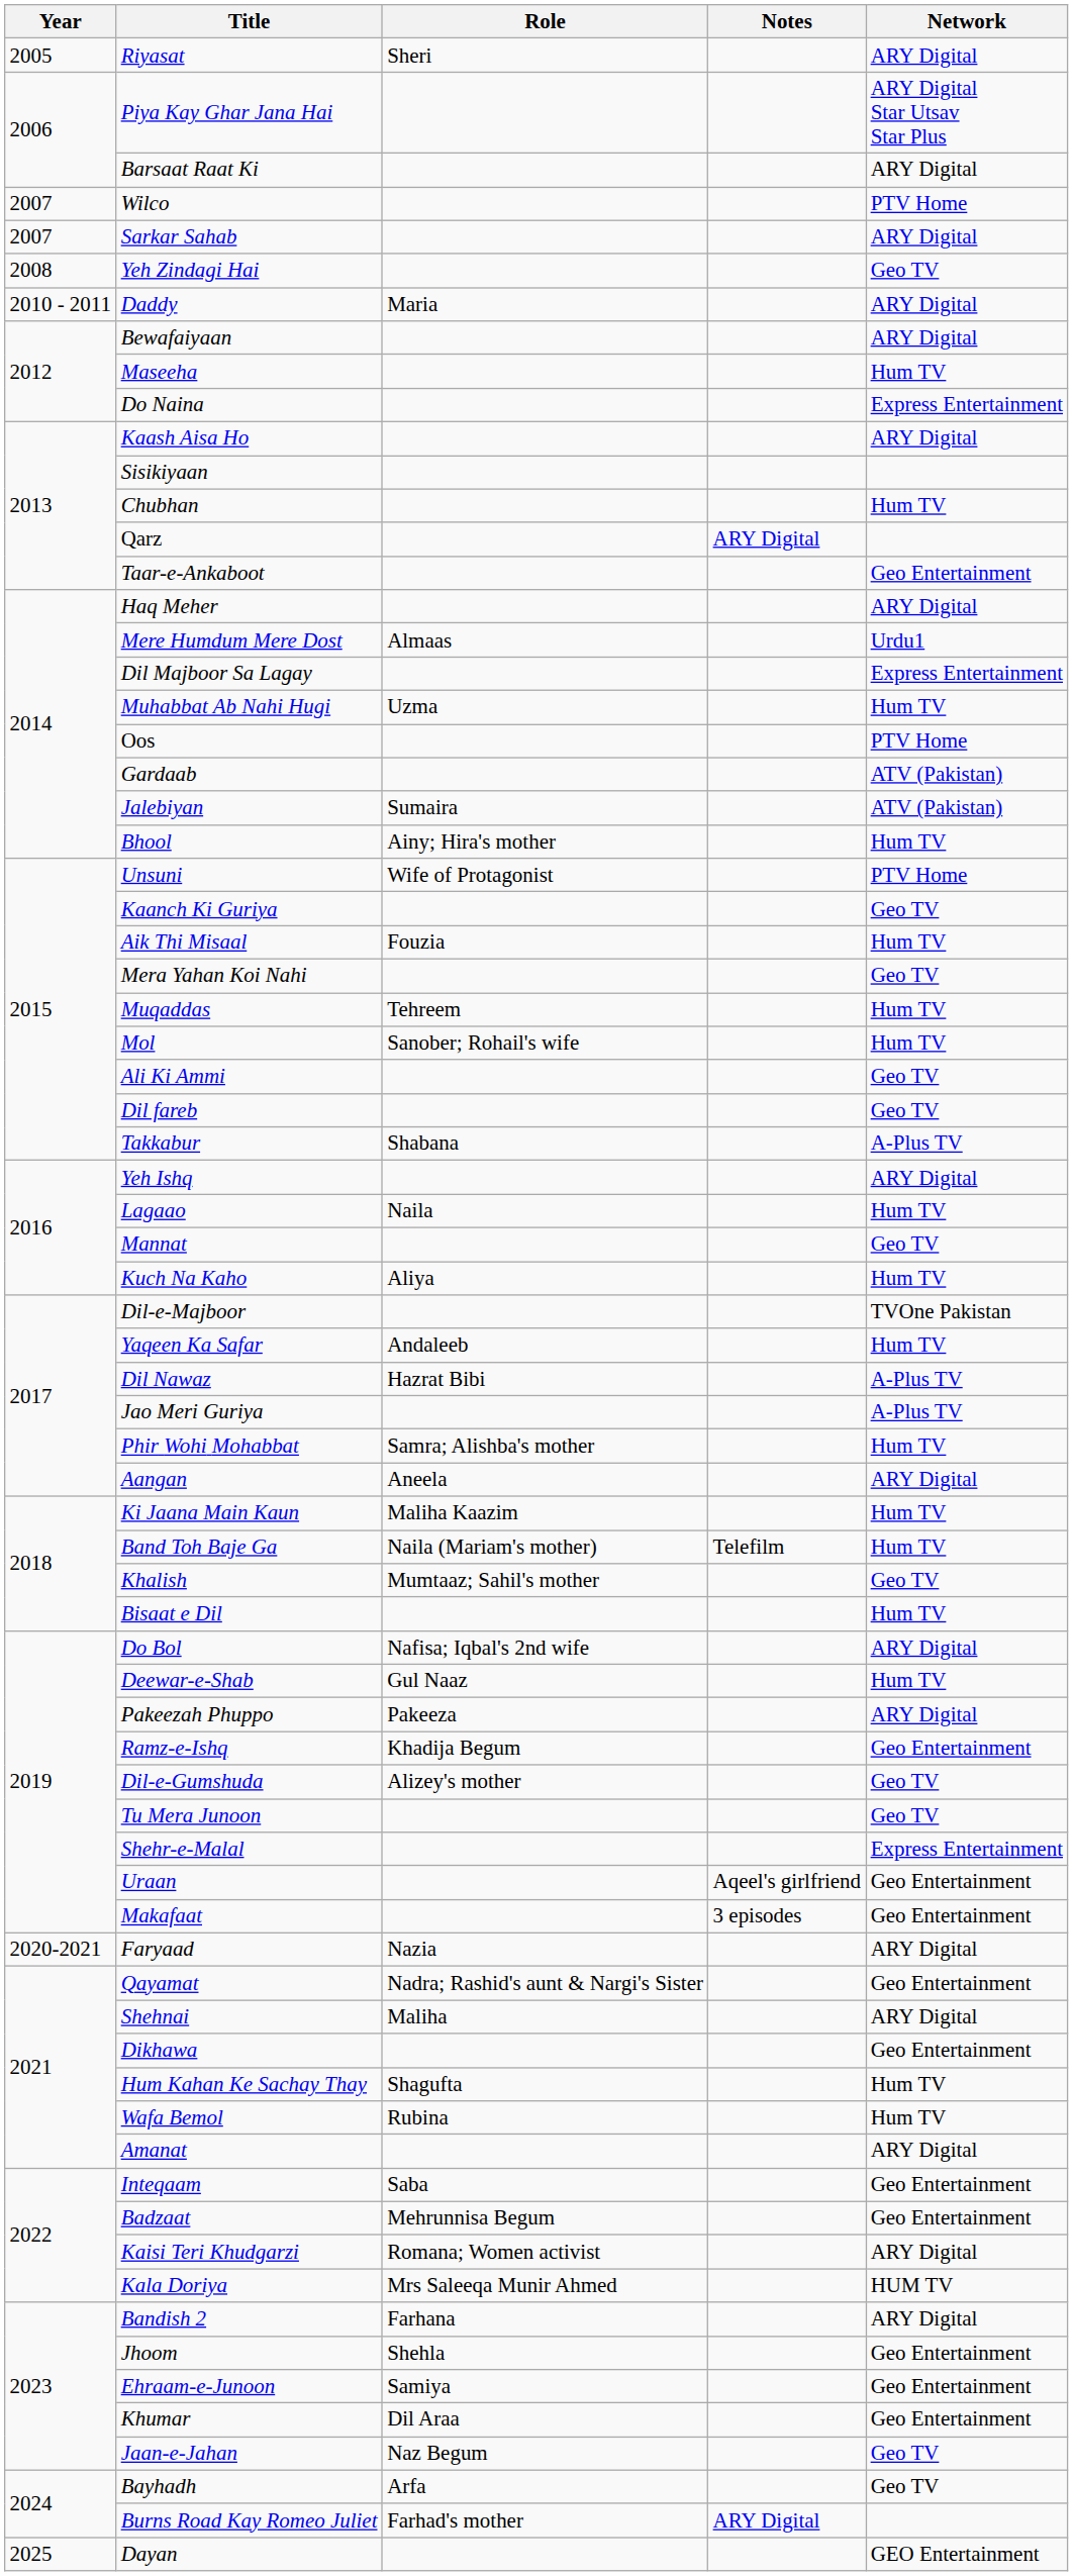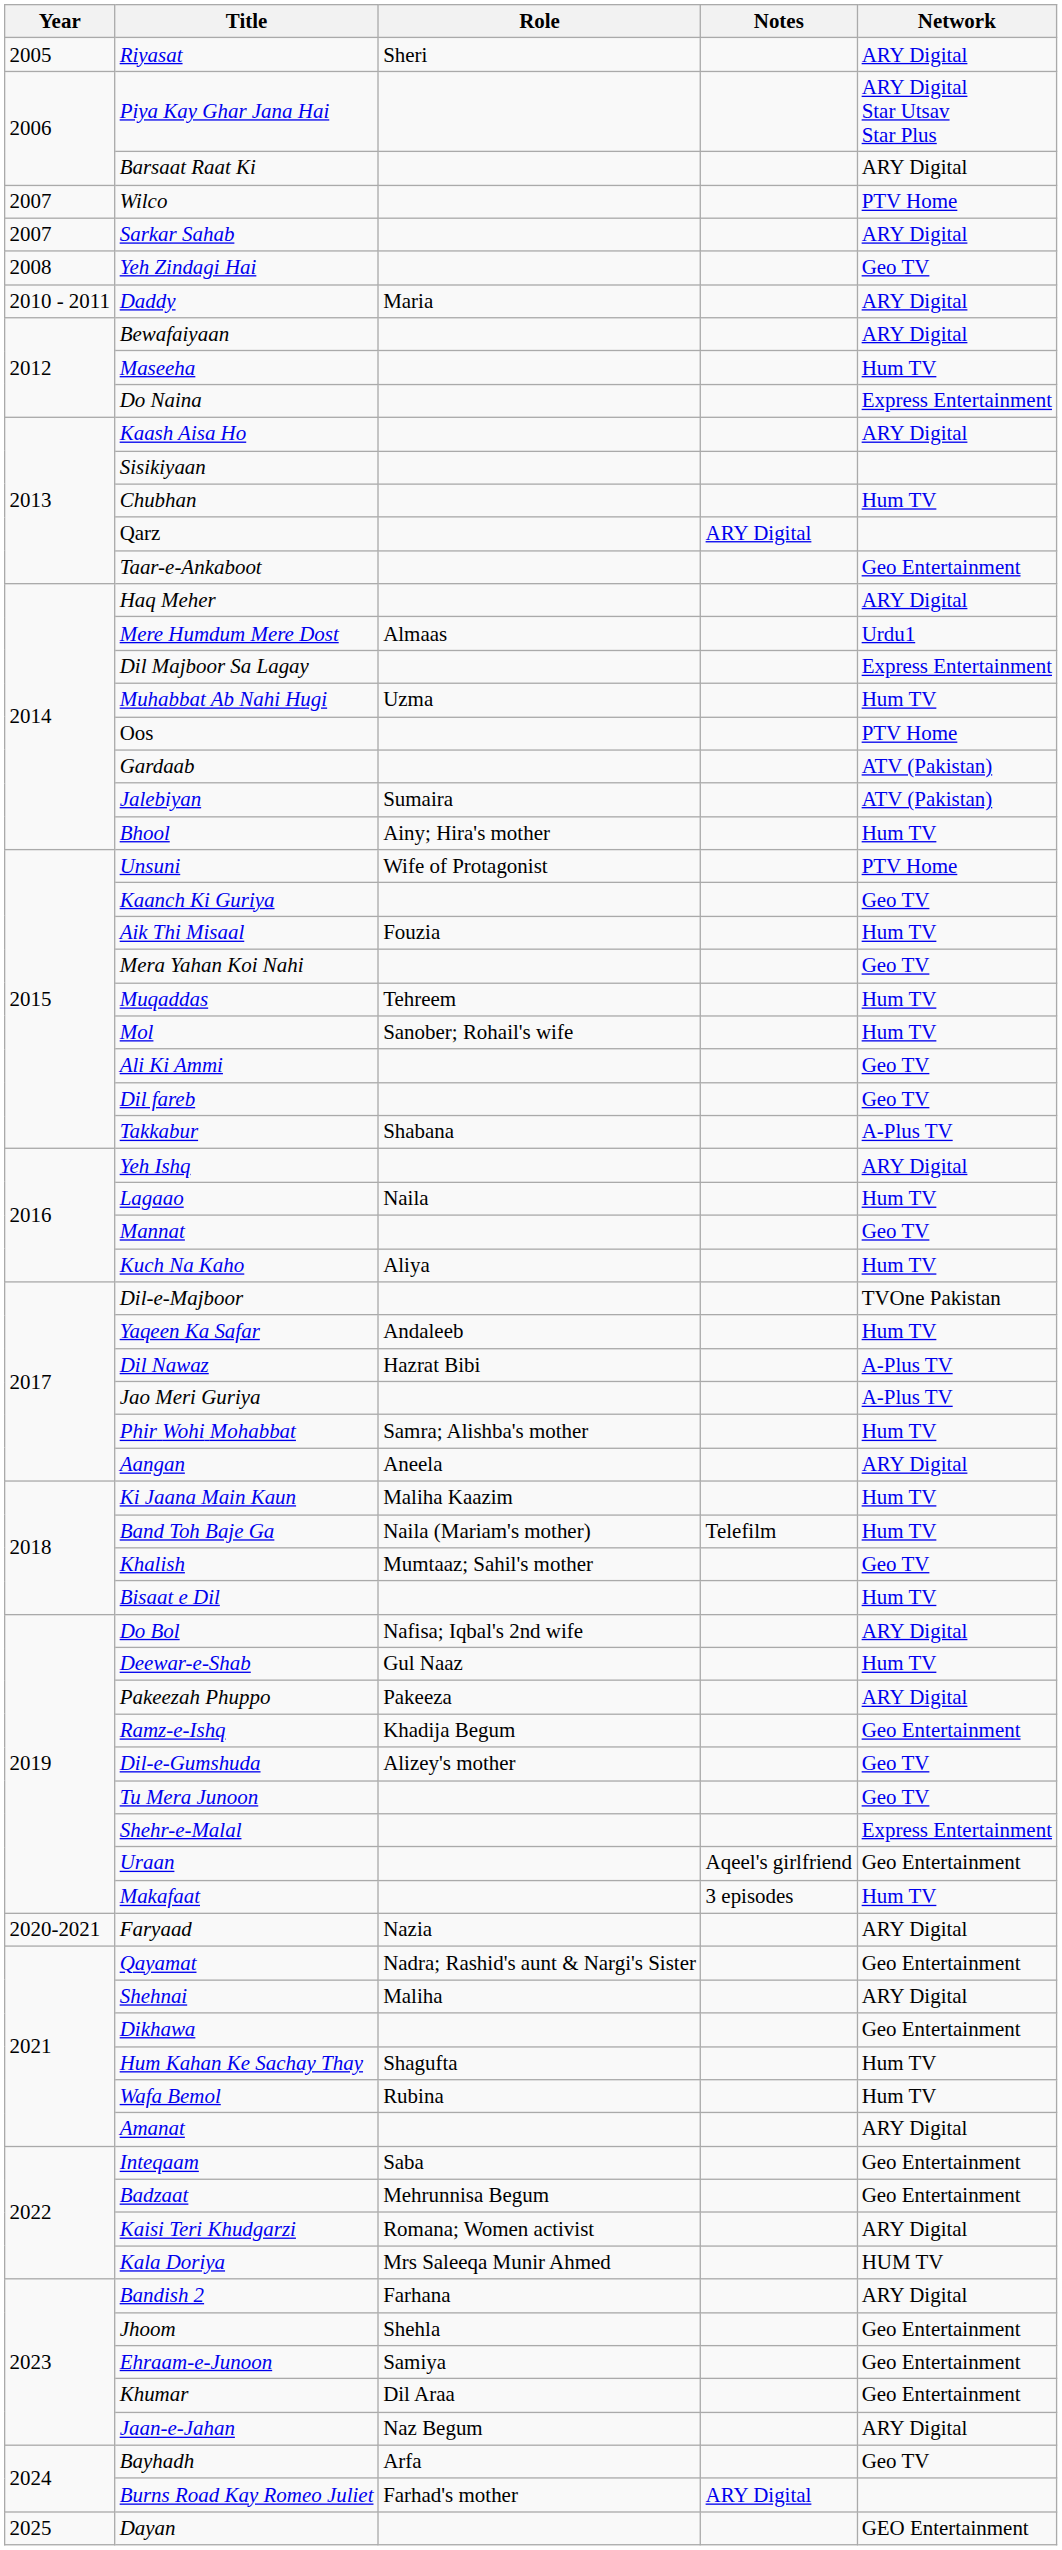 <table class="wikitable">
 <tr>
 <th>Year</th>
 <th>Title</th>
 <th>Role</th>
 <th>Notes</th>
 <th>Network</th>
 </tr>
 <tr>
 <td>2005</td>
 <td><em><a href='#'>Riyasat</a></em></td>
 <td>Sheri</td>
 <td></td>
 <td><a href='#'>ARY Digital</a></td>
 </tr>
 <tr>
 <td rowspan="2">2006</td>
 <td><em><a href='#'>Piya Kay Ghar Jana Hai</a></em></td>
 <td></td>
 <td></td>
 <td><a href='#'>ARY Digital</a><br><a href='#'>Star Utsav</a><br><a href='#'>Star Plus</a></td>
 </tr>
 <tr>
 <td><em>Barsaat Raat Ki</em></td>
 <td></td>
 <td></td>
 <td>ARY Digital</td>
 </tr>
 <tr>
 <td>2007</td>
 <td><em>Wilco</em></td>
 <td></td>
 <td></td>
 <td><a href='#'>PTV Home</a></td>
 </tr>
 <tr>
 <td>2007</td>
 <td><em><a href='#'>Sarkar Sahab</a></em></td>
 <td></td>
 <td></td>
 <td><a href='#'>ARY Digital</a></td>
 </tr>
 <tr>
 <td>2008</td>
 <td><em><a href='#'>Yeh Zindagi Hai</a></em></td>
 <td></td>
 <td></td>
 <td><a href='#'>Geo TV</a><br></td>
 </tr>
 <tr>
 <td>2010 - 2011</td>
 <td><em><a href='#'>Daddy</a></em></td>
 <td>Maria</td>
 <td></td>
 <td><a href='#'>ARY Digital</a></td>
 </tr>
 <tr>
 <td rowspan="3">2012</td>
 <td><em>Bewafaiyaan</em></td>
 <td></td>
 <td></td>
 <td><a href='#'>ARY Digital</a></td>
 </tr>
 <tr>
 <td><em><a href='#'>Maseeha</a></em></td>
 <td></td>
 <td></td>
 <td><a href='#'>Hum TV</a></td>
 </tr>
 <tr>
 <td><em>Do Naina</em></td>
 <td></td>
 <td></td>
 <td><a href='#'>Express Entertainment</a></td>
 </tr>
 <tr>
 <td rowspan="5">2013</td>
 <td><em><a href='#'>Kaash Aisa Ho</a></em></td>
 <td></td>
 <td></td>
 <td><a href='#'>ARY Digital</a></td>
 </tr>
 <tr>
 <td><em>Sisikiyaan</em></td>
 <td></td>
 <td></td>
 <td></td>
 </tr>
 <tr>
 <td><em>Chubhan</em></td>
 <td></td>
 <td></td>
 <td><a href='#'>Hum TV</a></td>
 </tr>
 <tr>
 <td>Qarz</td>
 <td></td>
 <td><a href='#'>ARY Digital</a></td>
 <td></td>
 </tr>
 <tr>
 <td><em>Taar-e-Ankaboot</em></td>
 <td></td>
 <td></td>
 <td><a href='#'>Geo Entertainment</a></td>
 </tr>
 <tr>
 <td rowspan="8">2014</td>
 <td><em>Haq Meher</em></td>
 <td></td>
 <td></td>
 <td><a href='#'>ARY Digital</a></td>
 </tr>
 <tr>
 <td><em><a href='#'>Mere Humdum Mere Dost</a></em></td>
 <td>Almaas</td>
 <td></td>
 <td><a href='#'>Urdu1</a><br></td>
 </tr>
 <tr>
 <td><em>Dil Majboor Sa Lagay</em></td>
 <td></td>
 <td></td>
 <td><a href='#'>Express Entertainment</a></td>
 </tr>
 <tr>
 <td><em><a href='#'>Muhabbat Ab Nahi Hugi</a></em></td>
 <td>Uzma</td>
 <td></td>
 <td><a href='#'>Hum TV</a></td>
 </tr>
 <tr>
 <td>Oos</td>
 <td></td>
 <td></td>
 <td><a href='#'>PTV Home</a></td>
 </tr>
 <tr>
 <td><em>Gardaab</em></td>
 <td></td>
 <td></td>
 <td><a href='#'>ATV (Pakistan)</a></td>
 </tr>
 <tr>
 <td><em><a href='#'>Jalebiyan</a></em></td>
 <td>Sumaira</td>
 <td></td>
 <td><a href='#'>ATV (Pakistan)</a></td>
 </tr>
 <tr>
 <td><em><a href='#'>Bhool</a></em></td>
 <td>Ainy; Hira's mother</td>
 <td></td>
 <td><a href='#'>Hum TV</a></td>
 </tr>
 <tr>
 <td rowspan="9">2015</td>
 <td><em><a href='#'>Unsuni</a></em></td>
 <td>Wife of Protagonist</td>
 <td></td>
 <td><a href='#'>PTV Home</a></td>
 </tr>
 <tr>
 <td><em><a href='#'>Kaanch Ki Guriya</a></em></td>
 <td></td>
 <td></td>
 <td><a href='#'>Geo TV</a></td>
 </tr>
 <tr>
 <td><em><a href='#'>Aik Thi Misaal</a></em></td>
 <td>Fouzia</td>
 <td></td>
 <td><a href='#'>Hum TV</a></td>
 </tr>
 <tr>
 <td><em>Mera Yahan Koi Nahi</em></td>
 <td></td>
 <td></td>
 <td><a href='#'>Geo TV</a></td>
 </tr>
 <tr>
 <td><em><a href='#'>Muqaddas</a></em></td>
 <td>Tehreem</td>
 <td></td>
 <td><a href='#'>Hum TV</a></td>
 </tr>
 <tr>
 <td><em><a href='#'>Mol</a></em></td>
 <td>Sanober; Rohail's wife</td>
 <td></td>
 <td><a href='#'>Hum TV</a></td>
 </tr>
 <tr>
 <td><em><a href='#'>Ali Ki Ammi</a></em></td>
 <td></td>
 <td></td>
 <td><a href='#'>Geo TV</a></td>
 </tr>
 <tr>
 <td><em><a href='#'>Dil fareb</a></em></td>
 <td></td>
 <td></td>
 <td><a href='#'>Geo TV</a></td>
 </tr>
 <tr>
 <td><em><a href='#'>Takkabur</a></em></td>
 <td>Shabana</td>
 <td></td>
 <td><a href='#'>A-Plus TV</a></td>
 </tr>
 <tr>
 <td rowspan="4">2016</td>
 <td><em><a href='#'>Yeh Ishq</a></em></td>
 <td></td>
 <td></td>
 <td><a href='#'>ARY Digital</a></td>
 </tr>
 <tr>
 <td><em><a href='#'>Lagaao</a></em></td>
 <td>Naila</td>
 <td></td>
 <td><a href='#'>Hum TV</a></td>
 </tr>
 <tr>
 <td><em><a href='#'>Mannat</a></em></td>
 <td></td>
 <td></td>
 <td><a href='#'>Geo TV</a></td>
 </tr>
 <tr>
 <td><em><a href='#'>Kuch Na Kaho</a></em></td>
 <td>Aliya</td>
 <td></td>
 <td><a href='#'>Hum TV</a></td>
 </tr>
 <tr>
 <td rowspan="6">2017</td>
 <td><em>Dil-e-Majboor</em></td>
 <td></td>
 <td></td>
 <td>TVOne Pakistan</td>
 </tr>
 <tr>
 <td><em><a href='#'>Yaqeen Ka Safar</a></em></td>
 <td>Andaleeb</td>
 <td></td>
 <td><a href='#'>Hum TV</a></td>
 </tr>
 <tr>
 <td><em><a href='#'>Dil Nawaz</a></em></td>
 <td>Hazrat Bibi</td>
 <td></td>
 <td><a href='#'>A-Plus TV</a></td>
 </tr>
 <tr>
 <td><em>Jao Meri Guriya</em></td>
 <td></td>
 <td></td>
 <td><a href='#'>A-Plus TV</a></td>
 </tr>
 <tr>
 <td><a href='#'><em>Phir</em> <em>Wohi</em> <em>Mohabbat</em></a></td>
 <td>Samra; Alishba's mother</td>
 <td></td>
 <td><a href='#'>Hum TV</a></td>
 </tr>
 <tr>
 <td><em><a href='#'>Aangan</a></em></td>
 <td>Aneela</td>
 <td></td>
 <td><a href='#'>ARY Digital</a></td>
 </tr>
 <tr>
 <td rowspan="4">2018</td>
 <td><em><a href='#'>Ki Jaana Main Kaun</a></em></td>
 <td>Maliha Kaazim</td>
 <td></td>
 <td><a href='#'>Hum TV</a></td>
 </tr>
 <tr>
 <td><em><a href='#'>Band Toh Baje Ga</a></em></td>
 <td>Naila (Mariam's mother)</td>
 <td>Telefilm</td>
 <td><a href='#'>Hum TV</a></td>
 </tr>
 <tr>
 <td><em><a href='#'>Khalish</a></em></td>
 <td>Mumtaaz; Sahil's mother</td>
 <td></td>
 <td><a href='#'>Geo TV</a></td>
 </tr>
 <tr>
 <td><em><a href='#'>Bisaat e Dil</a></em></td>
 <td></td>
 <td></td>
 <td><a href='#'>Hum TV</a></td>
 </tr>
 <tr>
 <td rowspan="9">2019</td>
 <td><em><a href='#'>Do Bol</a></em></td>
 <td>Nafisa; Iqbal's 2nd wife</td>
 <td></td>
 <td><a href='#'>ARY Digital</a></td>
 </tr>
 <tr>
 <td><em><a href='#'>Deewar-e-Shab</a></em></td>
 <td>Gul Naaz</td>
 <td></td>
 <td><a href='#'>Hum TV</a></td>
 </tr>
 <tr>
 <td><em>Pakeezah Phuppo</em></td>
 <td>Pakeeza</td>
 <td></td>
 <td><a href='#'>ARY Digital</a></td>
 </tr>
 <tr>
 <td><em><a href='#'>Ramz-e-Ishq</a></em></td>
 <td>Khadija Begum</td>
 <td></td>
 <td><a href='#'>Geo Entertainment</a></td>
 </tr>
 <tr>
 <td><em><a href='#'>Dil-e-Gumshuda</a></em></td>
 <td>Alizey's mother</td>
 <td></td>
 <td><a href='#'>Geo TV</a></td>
 </tr>
 <tr>
 <td><em><a href='#'>Tu Mera Junoon</a></em></td>
 <td></td>
 <td></td>
 <td><a href='#'>Geo TV</a></td>
 </tr>
 <tr>
 <td><em><a href='#'>Shehr-e-Malal</a></em></td>
 <td></td>
 <td></td>
 <td><a href='#'>Express Entertainment</a></td>
 </tr>
 <tr>
 <td><em><a href='#'>Uraan</a></em></td>
 <td></td>
 <td>Aqeel's girlfriend</td>
 <td>Geo Entertainment</td>
 </tr>
 <tr>
 <td><em><a href='#'>Makafaat</a></em></td>
 <td></td>
 <td>3 episodes</td>
-<td>Geo Entertainment</td>
+<td><a href='#'>Hum TV</a></td>
 </tr>
 <tr>
 <td>2020-2021</td>
 <td><em>Faryaad</em></td>
 <td>Nazia</td>
 <td></td>
 <td>ARY Digital</td>
 </tr>
 <tr>
 <td rowspan="6">2021</td>
 <td><em><a href='#'>Qayamat</a></em></td>
 <td>Nadra; Rashid's aunt & Nargi's Sister</td>
 <td></td>
 <td>Geo Entertainment</td>
 </tr>
 <tr>
 <td><em><a href='#'>Shehnai</a></em></td>
 <td>Maliha</td>
 <td></td>
 <td>ARY Digital</td>
 </tr>
 <tr>
 <td><em><a href='#'>Dikhawa</a></em></td>
 <td></td>
 <td></td>
 <td>Geo Entertainment</td>
 </tr>
 <tr>
 <td><em><a href='#'>Hum Kahan Ke Sachay Thay</a></em></td>
 <td>Shagufta</td>
 <td></td>
 <td>Hum TV</td>
 </tr>
 <tr>
 <td><em><a href='#'>Wafa Bemol</a></em></td>
 <td>Rubina</td>
 <td></td>
 <td>Hum TV</td>
 </tr>
 <tr>
 <td><em><a href='#'>Amanat</a></em></td>
 <td></td>
 <td></td>
 <td>ARY Digital</td>
 </tr>
 <tr>
 <td rowspan="4">2022</td>
 <td><em><a href='#'>Inteqaam</a></em></td>
 <td>Saba</td>
 <td></td>
 <td>Geo Entertainment</td>
 </tr>
 <tr>
 <td><em><a href='#'>Badzaat</a></em></td>
 <td>Mehrunnisa Begum</td>
 <td></td>
 <td>Geo Entertainment</td>
 </tr>
 <tr>
 <td><em><a href='#'>Kaisi Teri Khudgarzi</a></em></td>
 <td>Romana; Women activist</td>
 <td></td>
 <td>ARY Digital</td>
 </tr>
 <tr>
 <td><em><a href='#'>Kala Doriya</a></em></td>
 <td>Mrs Saleeqa Munir Ahmed</td>
 <td></td>
 <td>HUM TV</td>
 </tr>
 <tr>
 <td rowspan="5">2023</td>
 <td><em><a href='#'>Bandish 2</a></em></td>
 <td>Farhana</td>
 <td></td>
 <td>ARY Digital</td>
 </tr>
 <tr>
 <td><em>Jhoom</em></td>
 <td>Shehla</td>
 <td></td>
 <td>Geo Entertainment</td>
 </tr>
 <tr>
 <td><em><a href='#'>Ehraam-e-Junoon</a></em></td>
 <td>Samiya</td>
 <td></td>
 <td>Geo Entertainment</td>
 </tr>
 <tr>
 <td><em>Khumar</em></td>
 <td>Dil Araa</td>
 <td></td>
 <td>Geo Entertainment</td>
 </tr>
 <tr>
 <td><em><a href='#'>Jaan-e-Jahan</a></em></td>
 <td>Naz Begum</td>
 <td></td>
-<td><a href='#'>Geo TV</a></td>
+<td>ARY Digital</td>
 </tr>
 <tr>
 <td rowspan="2">2024</td>
 <td><em>Bayhadh</em></td>
 <td>Arfa</td>
 <td></td>
 <td>Geo TV</td>
 </tr>
 <tr>
 <td><em><a href='#'>Burns Road Kay Romeo Juliet</a></em></td>
 <td>Farhad's mother</td>
 <td><a href='#'>ARY Digital</a></td>
 </tr>
 <tr>
 <td>2025</td>
 <td><em>Dayan</em></td>
 <td></td>
 <td></td>
 <td>GEO Entertainment</td>
 </tr>
 </table>
